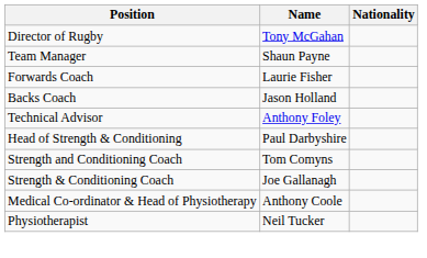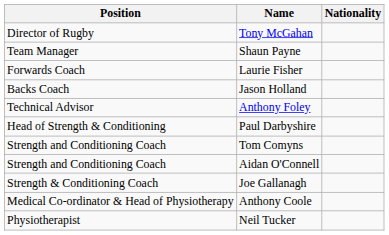 <table class="wikitable">
 <tr>
 <th>Position</th>
 <th>Name</th>
 <th>Nationality</th>
 </tr>
 <tr>
 <td>Director of Rugby</td>
 <td><a href='#'>Tony McGahan</a></td>
 <td></td>
 </tr>
 <tr>
 <td>Team Manager</td>
 <td>Shaun Payne</td>
 <td></td>
 </tr>
 <tr>
 <td>Forwards Coach</td>
 <td>Laurie Fisher</td>
 <td></td>
 </tr>
 <tr>
 <td>Backs Coach</td>
 <td>Jason Holland</td>
 <td></td>
 </tr>
 <tr>
 <td>Technical Advisor</td>
 <td><a href='#'>Anthony Foley</a></td>
 <td></td>
 </tr>
 <tr>
 <td>Head of Strength & Conditioning</td>
 <td>Paul Darbyshire</td>
 <td></td>
 </tr>
 <tr>
 <td>Strength and Conditioning Coach</td>
 <td>Tom Comyns</td>
 <td></td>
 </tr>
 <tr>
+<td>Strength and Conditioning Coach</td>
+<td>Aidan O'Connell</td>
+<td></td>
+</tr>
+<tr>
 <td>Strength & Conditioning Coach</td>
 <td>Joe Gallanagh</td>
 <td></td>
 </tr>
 <tr>
 <td>Medical Co-ordinator & Head of Physiotherapy</td>
 <td>Anthony Coole</td>
 <td></td>
 </tr>
 <tr>
 <td>Physiotherapist</td>
 <td>Neil Tucker</td>
 <td></td>
 </tr>
 </table>
